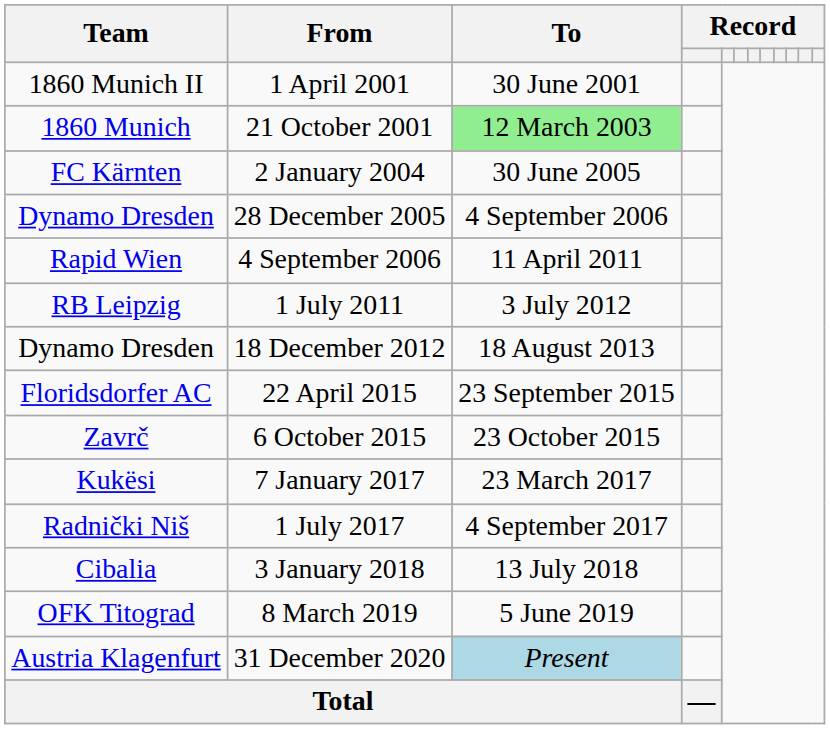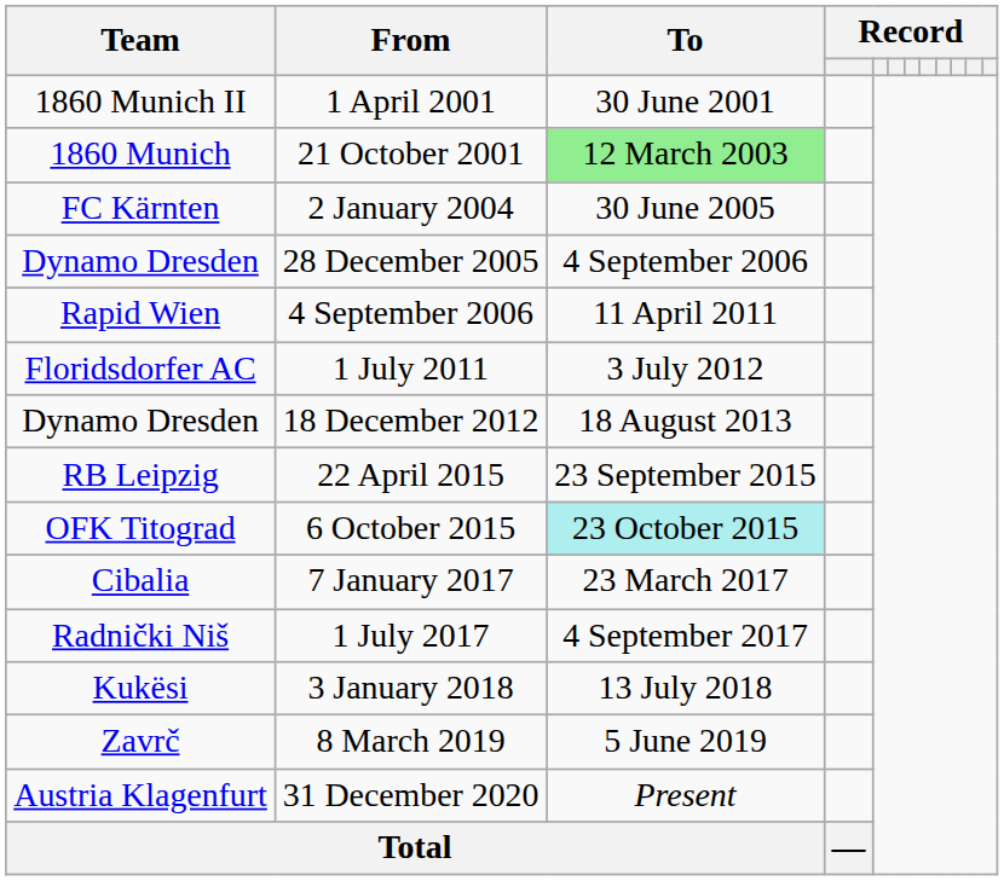 <table class="wikitable" style="text-align:center">
 <tr>
 <th rowspan="2">Team</th>
 <th rowspan="2">From</th>
 <th rowspan="2">To</th>
 <th colspan="9">Record</th>
 </tr>
 <tr>
 <th></th>
 <th></th>
 <th></th>
 <th></th>
 <th></th>
 <th></th>
 <th></th>
 <th></th>
 <th></th>
 </tr>
 <tr>
 <td>1860 Munich II</td>
 <td>1 April 2001</td>
 <td>30 June 2001<br></td>
 <td></td>
 </tr>
 <tr>
 <td><a href='#'>1860 Munich</a></td>
 <td>21 October 2001</td>
 <td style="background: lightgreen;">12 March 2003<br></td>
 <td><br></td>
 </tr>
 <tr>
 <td><a href='#'>FC Kärnten</a></td>
 <td>2 January 2004</td>
 <td>30 June 2005<br></td>
 <td></td>
 </tr>
 <tr>
 <td><a href='#'>Dynamo Dresden</a></td>
 <td>28 December 2005</td>
 <td>4 September 2006<br></td>
 <td><br></td>
 </tr>
 <tr>
 <td><a href='#'>Rapid Wien</a></td>
 <td>4 September 2006</td>
 <td>11 April 2011<br></td>
 <td><br></td>
 </tr>
 <tr>
-<td><a href='#'>RB Leipzig</a></td>
+<td><a href='#'>Floridsdorfer AC</a></td>
 <td>1 July 2011</td>
 <td>3 July 2012<br></td>
 <td></td>
 </tr>
 <tr>
 <td>Dynamo Dresden</td>
 <td>18 December 2012</td>
 <td>18 August 2013<br></td>
 <td><br></td>
 </tr>
 <tr>
-<td><a href='#'>Floridsdorfer AC</a></td>
+<td><a href='#'>RB Leipzig</a></td>
 <td>22 April 2015</td>
 <td>23 September 2015<br></td>
 <td></td>
 </tr>
 <tr>
-<td><a href='#'>Zavrč</a></td>
+<td><a href='#'>OFK Titograd</a></td>
 <td>6 October 2015</td>
-<td>23 October 2015<br></td>
+<td style="background: paleturquoise;">23 October 2015<br></td>
 <td></td>
 </tr>
 <tr>
-<td><a href='#'>Kukësi</a></td>
+<td><a href='#'>Cibalia</a></td>
 <td>7 January 2017</td>
 <td>23 March 2017<br></td>
 <td></td>
 </tr>
 <tr>
 <td><a href='#'>Radnički Niš</a></td>
 <td>1 July 2017</td>
 <td>4 September 2017<br></td>
 <td></td>
 </tr>
 <tr>
-<td><a href='#'>Cibalia</a></td>
+<td><a href='#'>Kukësi</a></td>
 <td>3 January 2018</td>
 <td>13 July 2018<br></td>
 <td></td>
 </tr>
 <tr>
-<td><a href='#'>OFK Titograd</a></td>
+<td><a href='#'>Zavrč</a></td>
 <td>8 March 2019</td>
 <td>5 June 2019<br></td>
 <td></td>
 </tr>
 <tr>
 <td><a href='#'>Austria Klagenfurt</a></td>
 <td>31 December 2020</td>
-<td style="background: lightblue;"><em>Present</em><br></td>
+<td><em>Present</em><br></td>
 <td></td>
 </tr>
 <tr>
 <th colspan="3">Total<br></th>
 <th>—</th>
 </tr>
 </table>
